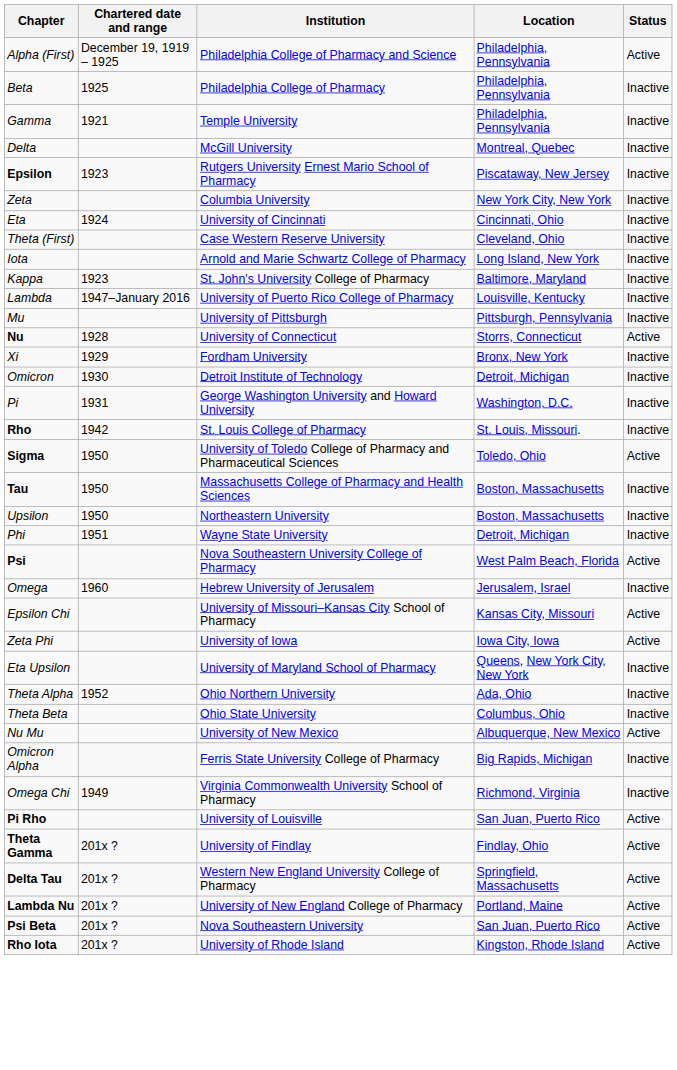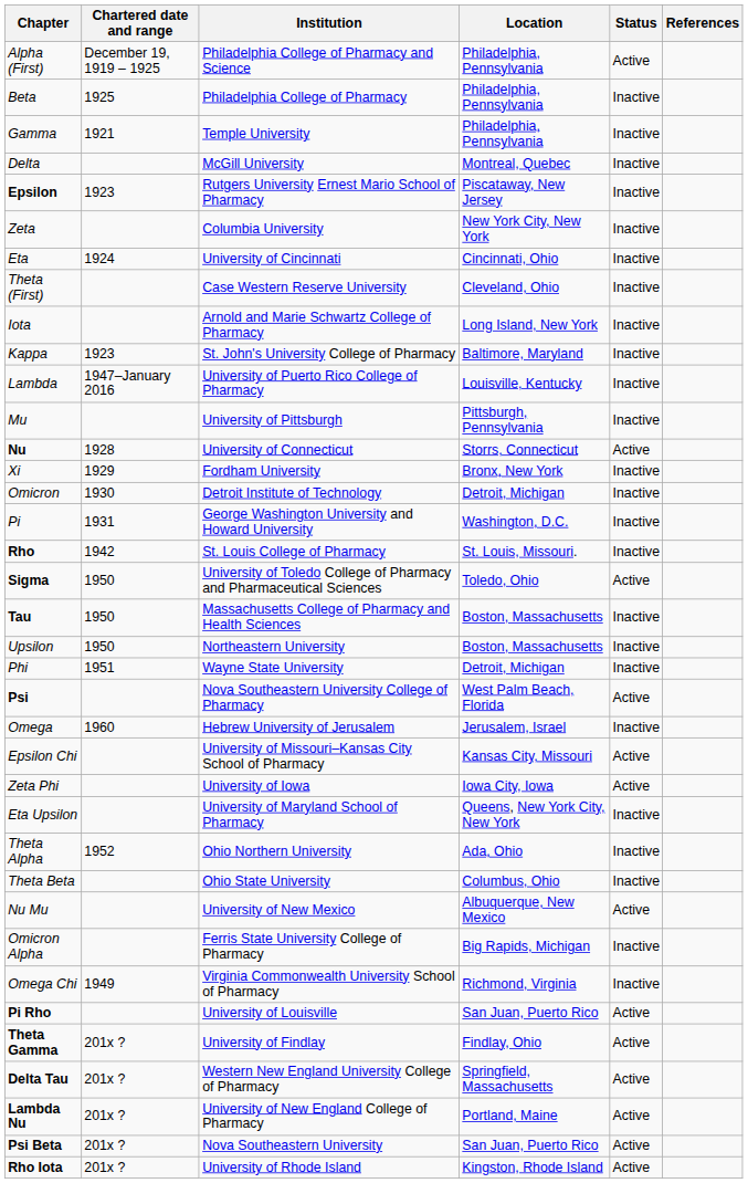 <table class="wikitable sortable">
 <tr>
 <th>Chapter</th>
 <th>Chartered date<br>and range</th>
 <th>Institution</th>
 <th>Location</th>
 <th>Status</th>
+<th>References</th>
 </tr>
 <tr>
 <td><em>Alpha (First)</em></td>
 <td>December 19, 1919 – 1925</td>
 <td><a href='#'>Philadelphia College of Pharmacy and Science</a></td>
 <td><a href='#'>Philadelphia, Pennsylvania</a></td>
 <td>Active</td>
+<td></td>
 </tr>
 <tr>
 <td><em>Beta</em></td>
 <td>1925</td>
 <td><a href='#'>Philadelphia College of Pharmacy</a></td>
 <td><a href='#'>Philadelphia, Pennsylvania</a></td>
 <td>Inactive</td>
+<td></td>
 </tr>
 <tr>
 <td><em>Gamma</em></td>
 <td>1921</td>
 <td><a href='#'>Temple University</a></td>
 <td><a href='#'>Philadelphia, Pennsylvania</a></td>
 <td>Inactive</td>
+<td></td>
 </tr>
 <tr>
 <td><em>Delta</em></td>
 <td></td>
 <td><a href='#'>McGill University</a></td>
 <td><a href='#'>Montreal, Quebec</a></td>
 <td>Inactive</td>
+<td></td>
 </tr>
 <tr>
 <td><strong>Epsilon</strong></td>
 <td>1923</td>
 <td><a href='#'>Rutgers University</a> <a href='#'>Ernest Mario School of Pharmacy</a></td>
 <td><a href='#'>Piscataway, New Jersey</a></td>
 <td>Inactive</td>
+<td></td>
 </tr>
 <tr>
 <td><em>Zeta</em></td>
 <td></td>
 <td><a href='#'>Columbia University</a></td>
 <td><a href='#'>New York City, New York</a></td>
 <td>Inactive</td>
+<td></td>
 </tr>
 <tr>
 <td><em>Eta</em></td>
 <td>1924</td>
 <td><a href='#'>University of Cincinnati</a></td>
 <td><a href='#'>Cincinnati, Ohio</a></td>
 <td>Inactive</td>
+<td></td>
 </tr>
 <tr>
 <td><em>Theta (First)</em></td>
 <td></td>
 <td><a href='#'>Case Western Reserve University</a></td>
 <td><a href='#'>Cleveland, Ohio</a></td>
 <td>Inactive</td>
+<td></td>
 </tr>
 <tr>
 <td><em>Iota</em></td>
 <td></td>
 <td><a href='#'>Arnold and Marie Schwartz College of Pharmacy</a></td>
 <td><a href='#'>Long Island, New York</a></td>
 <td>Inactive</td>
+<td></td>
 </tr>
 <tr>
 <td><em>Kappa</em></td>
 <td>1923</td>
 <td><a href='#'>St. John's University</a> College of Pharmacy</td>
 <td><a href='#'>Baltimore, Maryland</a></td>
 <td>Inactive</td>
+<td></td>
 </tr>
 <tr>
 <td><em>Lambda</em></td>
 <td>1947–January 2016</td>
 <td><a href='#'>University of Puerto Rico College of Pharmacy</a></td>
 <td><a href='#'>Louisville, Kentucky</a></td>
 <td>Inactive</td>
+<td></td>
 </tr>
 <tr>
 <td><em>Mu</em></td>
 <td></td>
 <td><a href='#'>University of Pittsburgh</a></td>
 <td><a href='#'>Pittsburgh, Pennsylvania</a></td>
 <td>Inactive</td>
+<td></td>
 </tr>
 <tr>
 <td><strong>Nu</strong></td>
 <td>1928</td>
 <td><a href='#'>University of Connecticut</a></td>
 <td><a href='#'>Storrs, Connecticut</a></td>
 <td>Active</td>
+<td></td>
 </tr>
 <tr>
 <td><em>Xi</em></td>
 <td>1929</td>
 <td><a href='#'>Fordham University</a></td>
 <td><a href='#'>Bronx, New York</a></td>
 <td>Inactive</td>
+<td></td>
 </tr>
 <tr>
 <td><em>Omicron</em></td>
 <td>1930</td>
 <td><a href='#'>Detroit Institute of Technology</a></td>
 <td><a href='#'>Detroit, Michigan</a></td>
 <td>Inactive</td>
+<td></td>
 </tr>
 <tr>
 <td><em>Pi</em></td>
 <td>1931</td>
 <td><a href='#'>George Washington University</a> and <a href='#'>Howard University</a></td>
 <td><a href='#'>Washington, D.C.</a></td>
 <td>Inactive</td>
+<td></td>
 </tr>
 <tr>
 <td><strong>Rho</strong></td>
 <td>1942</td>
 <td><a href='#'>St. Louis College of Pharmacy</a></td>
 <td><a href='#'>St. Louis, Missouri</a>.</td>
 <td>Inactive</td>
+<td></td>
 </tr>
 <tr>
 <td><strong>Sigma</strong></td>
 <td>1950</td>
 <td><a href='#'>University of Toledo</a> College of Pharmacy and Pharmaceutical Sciences</td>
 <td><a href='#'>Toledo, Ohio</a></td>
 <td>Active</td>
+<td></td>
 </tr>
 <tr>
 <td><strong>Tau</strong></td>
 <td>1950</td>
 <td><a href='#'>Massachusetts College of Pharmacy and Health Sciences</a></td>
 <td><a href='#'>Boston, Massachusetts</a></td>
 <td>Inactive</td>
+<td></td>
 </tr>
 <tr>
 <td><em>Upsilon</em></td>
 <td>1950</td>
 <td><a href='#'>Northeastern University</a></td>
 <td><a href='#'>Boston, Massachusetts</a></td>
 <td>Inactive</td>
+<td></td>
 </tr>
 <tr>
 <td><em>Phi</em></td>
 <td>1951</td>
 <td><a href='#'>Wayne State University</a></td>
 <td><a href='#'>Detroit, Michigan</a></td>
 <td>Inactive</td>
+<td></td>
 </tr>
 <tr>
 <td><strong>Psi</strong></td>
 <td></td>
 <td><a href='#'>Nova Southeastern University College of Pharmacy</a></td>
 <td><a href='#'>West Palm Beach, Florida</a></td>
 <td>Active</td>
+<td></td>
 </tr>
 <tr>
 <td><em>Omega</em></td>
 <td>1960</td>
 <td><a href='#'>Hebrew University of Jerusalem</a></td>
 <td><a href='#'>Jerusalem, Israel</a></td>
 <td>Inactive</td>
+<td></td>
 </tr>
 <tr>
 <td><em>Epsilon Chi</em></td>
 <td></td>
 <td><a href='#'>University of Missouri–Kansas City</a> School of Pharmacy</td>
 <td><a href='#'>Kansas City, Missouri</a></td>
 <td>Active</td>
+<td></td>
 </tr>
 <tr>
 <td><em>Zeta Phi</em></td>
 <td></td>
 <td><a href='#'>University of Iowa</a></td>
 <td><a href='#'>Iowa City, Iowa</a></td>
 <td>Active</td>
+<td></td>
 </tr>
 <tr>
 <td><em>Eta Upsilon</em></td>
 <td></td>
 <td><a href='#'>University of Maryland School of Pharmacy</a></td>
 <td><a href='#'>Queens</a>, <a href='#'>New York City, New York</a></td>
 <td>Inactive</td>
+<td></td>
 </tr>
 <tr>
 <td><em>Theta Alpha</em></td>
 <td>1952</td>
 <td><a href='#'>Ohio Northern University</a></td>
 <td><a href='#'>Ada, Ohio</a></td>
 <td>Inactive</td>
+<td></td>
 </tr>
 <tr>
 <td><em>Theta Beta</em></td>
 <td></td>
 <td><a href='#'>Ohio State University</a></td>
 <td><a href='#'>Columbus, Ohio</a></td>
 <td>Inactive</td>
+<td></td>
 </tr>
 <tr>
 <td><em>Nu Mu</em></td>
 <td></td>
 <td><a href='#'>University of New Mexico</a></td>
 <td><a href='#'>Albuquerque, New Mexico</a></td>
 <td>Active</td>
+<td></td>
 </tr>
 <tr>
 <td><em>Omicron Alpha</em></td>
 <td></td>
 <td><a href='#'>Ferris State University</a> College of Pharmacy</td>
 <td><a href='#'>Big Rapids, Michigan</a></td>
 <td>Inactive</td>
+<td></td>
 </tr>
 <tr>
 <td><em>Omega Chi</em></td>
 <td>1949</td>
 <td><a href='#'>Virginia Commonwealth University</a> School of Pharmacy</td>
 <td><a href='#'>Richmond, Virginia</a></td>
 <td>Inactive</td>
+<td></td>
 </tr>
 <tr>
 <td><strong>Pi Rho</strong></td>
 <td></td>
 <td><a href='#'>University of Louisville</a></td>
 <td><a href='#'>San Juan, Puerto Rico</a></td>
 <td>Active</td>
+<td></td>
 </tr>
 <tr>
 <td><strong>Theta Gamma</strong></td>
 <td>201x ?</td>
 <td><a href='#'>University of Findlay</a></td>
 <td><a href='#'>Findlay, Ohio</a></td>
 <td>Active</td>
+<td></td>
 </tr>
 <tr>
 <td><strong>Delta Tau</strong></td>
 <td>201x ?</td>
 <td><a href='#'>Western New England University</a> College of Pharmacy</td>
 <td><a href='#'>Springfield, Massachusetts</a></td>
 <td>Active</td>
+<td></td>
 </tr>
 <tr>
 <td><strong>Lambda Nu</strong></td>
 <td>201x ?</td>
 <td><a href='#'>University of New England</a> College of Pharmacy</td>
 <td><a href='#'>Portland, Maine</a></td>
 <td>Active</td>
+<td></td>
 </tr>
 <tr>
 <td><strong>Psi Beta</strong></td>
 <td>201x ?</td>
 <td><a href='#'>Nova Southeastern University</a></td>
 <td><a href='#'>San Juan, Puerto Rico</a></td>
 <td>Active</td>
+<td></td>
 </tr>
 <tr>
 <td><strong>Rho Iota</strong></td>
 <td>201x ?</td>
 <td><a href='#'>University of Rhode Island</a></td>
 <td><a href='#'>Kingston, Rhode Island</a></td>
 <td>Active</td>
+<td></td>
 </tr>
 </table>
